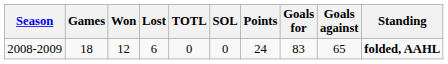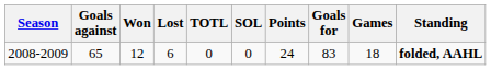 <table class="wikitable" style="text-align:center">
 <tr>
 <th><a href='#'>Season</a></th>
-<th>Games</th>
+<th>Goals<br>against</th>
 <th>Won</th>
 <th>Lost</th>
 <th>TOTL</th>
 <th>SOL</th>
 <th>Points</th>
 <th>Goals<br>for</th>
-<th>Goals<br>against</th>
+<th>Games</th>
 <th>Standing</th>
 </tr>
 <tr>
 <td>2008-2009</td>
-<td>18</td>
+<td>65</td>
 <td>12</td>
 <td>6</td>
 <td>0</td>
 <td>0</td>
 <td>24</td>
 <td>83</td>
-<td>65</td>
+<td>18</td>
 <td><strong>folded, AAHL</strong></td>
 </tr>
 </table>
